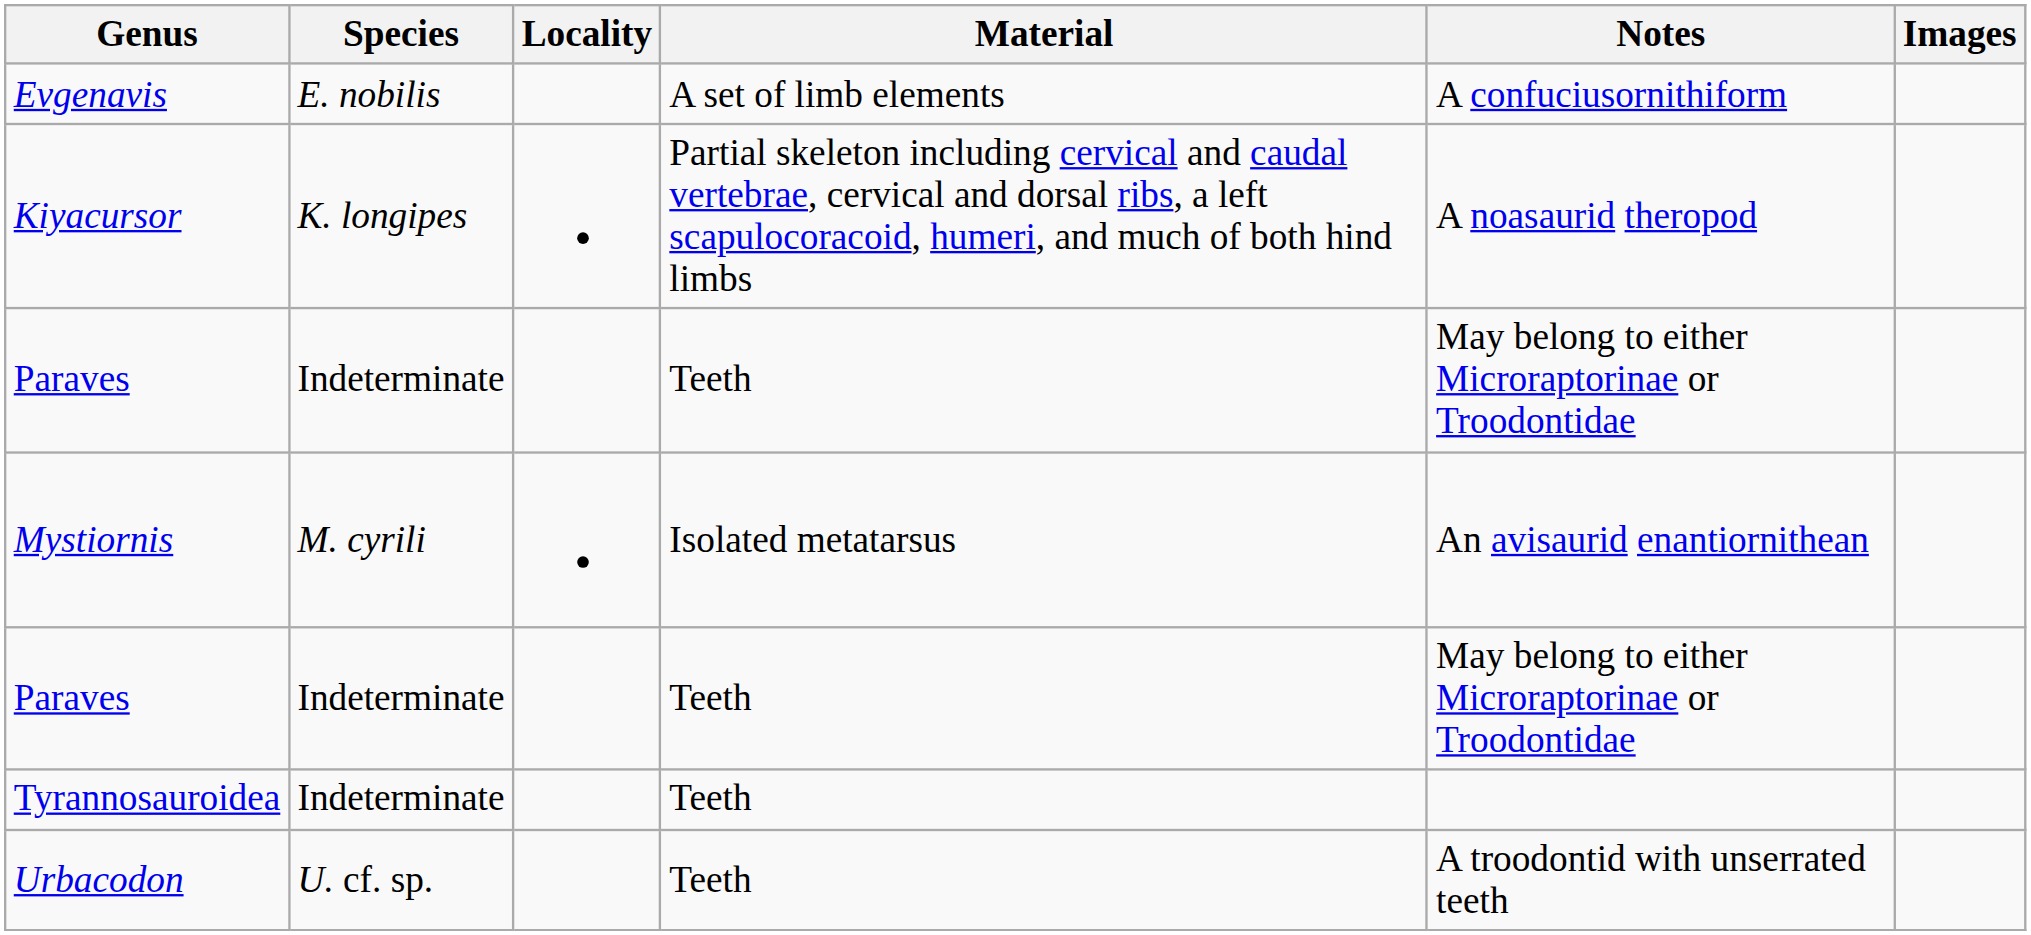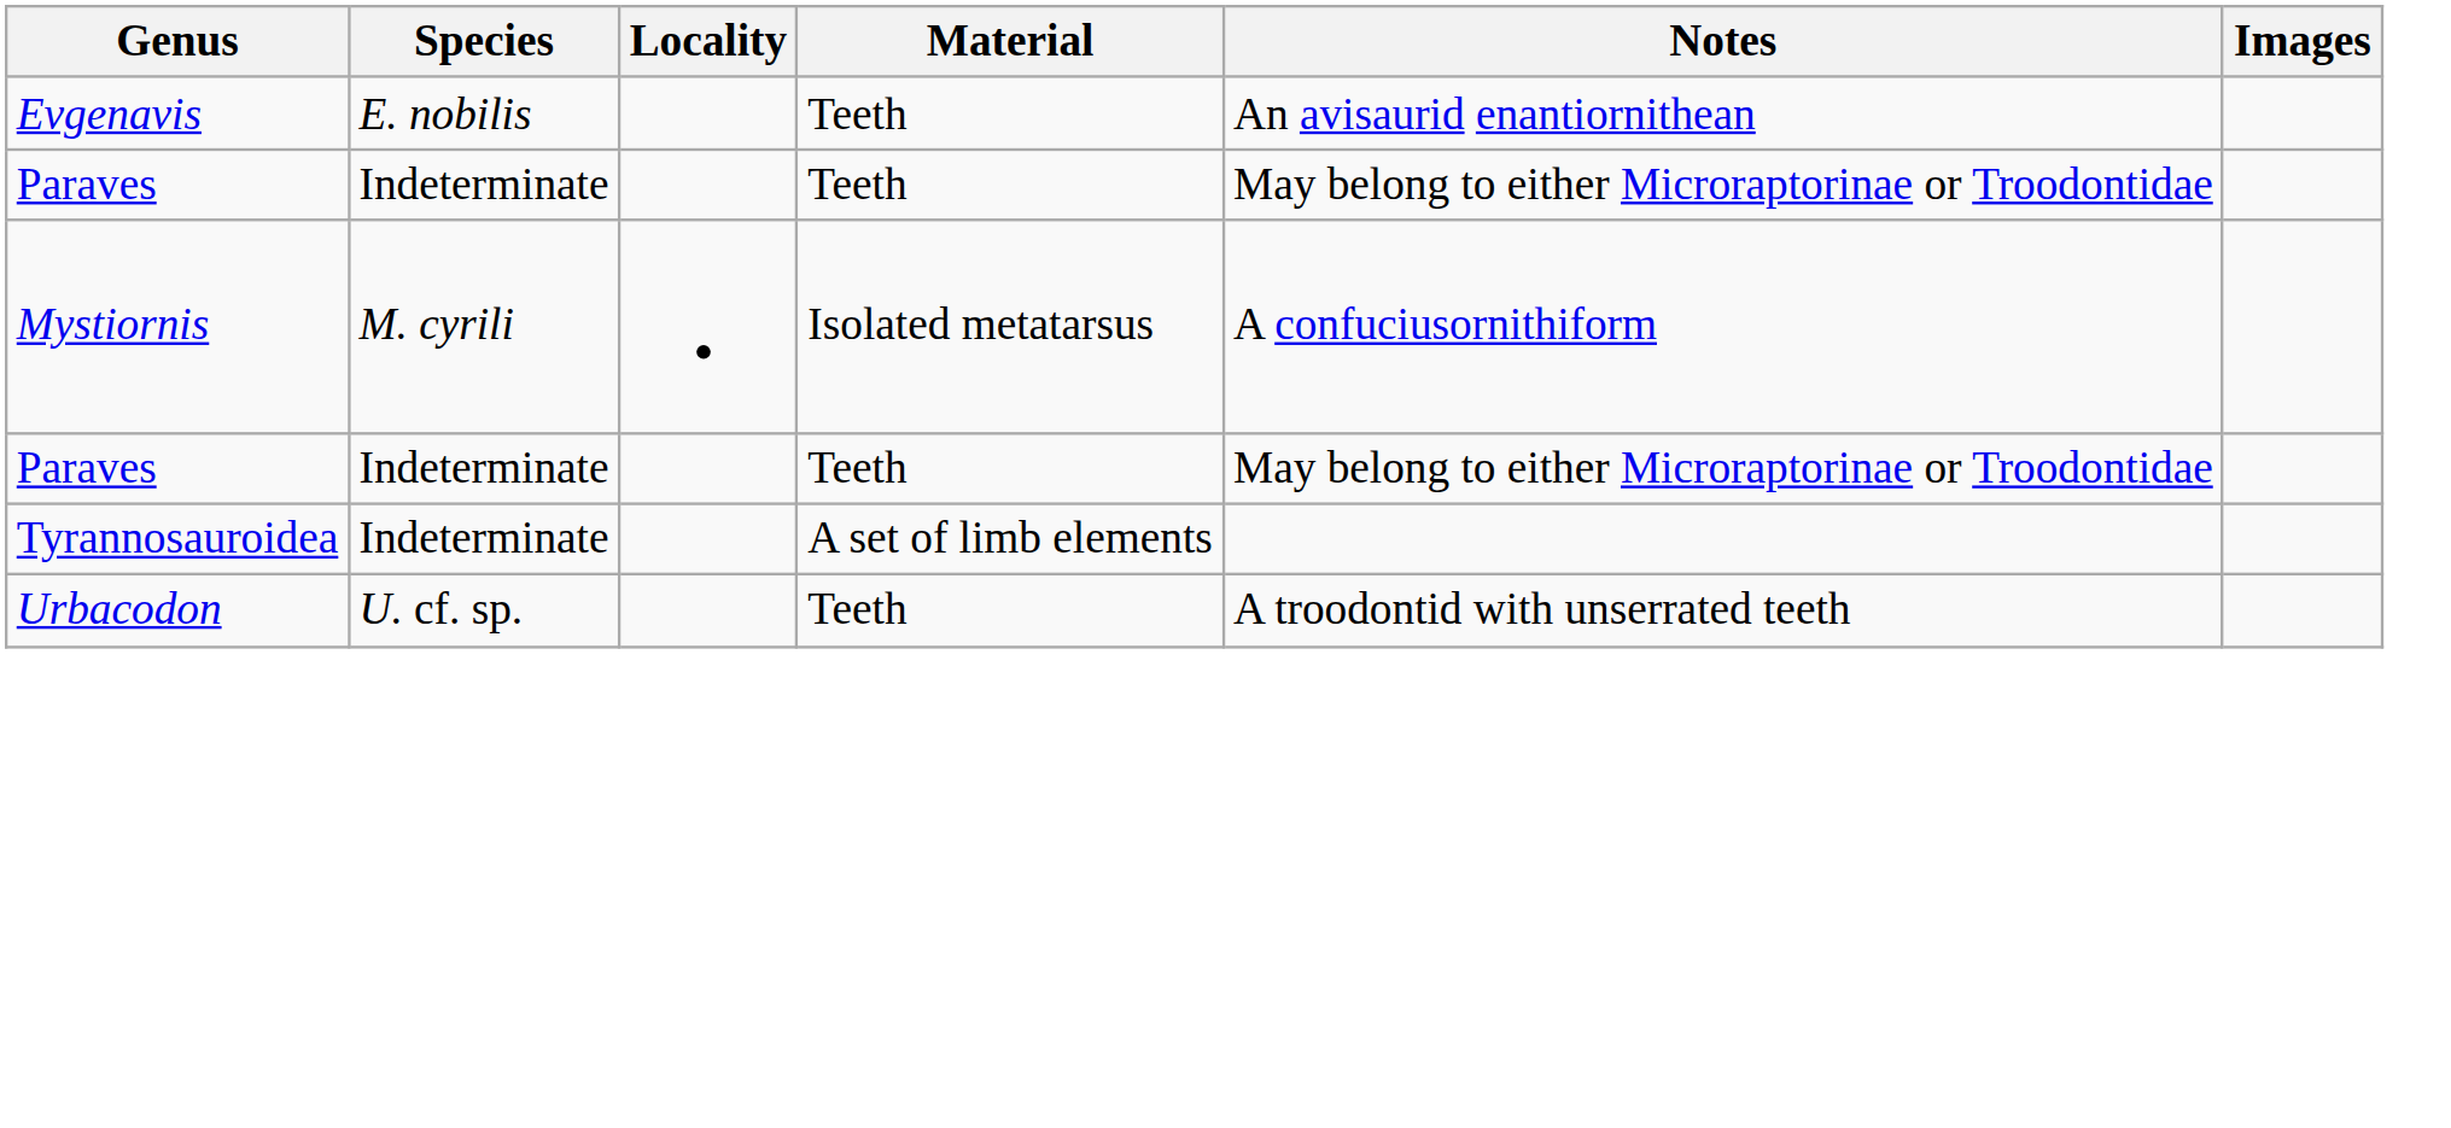 <table class="wikitable" align="center">
 <tr>
 <th>Genus</th>
 <th>Species</th>
 <th>Locality</th>
 <th>Material</th>
 <th>Notes</th>
 <th>Images</th>
 </tr>
 <tr>
 <td><em><a href='#'>Evgenavis</a></em></td>
 <td><em>E. nobilis</em></td>
 <td></td>
-<td>A set of limb elements</td>
-<td>A <a href='#'>confuciusornithiform</a></td>
-<td></td>
-</tr>
-<tr>
-<td><em><a href='#'>Kiyacursor</a></em></td>
-<td><em>K. longipes</em></td>
-<td><br><ul><li></li></ul></td>
-<td>Partial skeleton including <a href='#'>cervical</a> and <a href='#'>caudal vertebrae</a>, cervical and dorsal <a href='#'>ribs</a>, a left <a href='#'>scapulocoracoid</a>, <a href='#'>humeri</a>, and much of both hind limbs</td>
-<td>A <a href='#'>noasaurid</a> <a href='#'>theropod</a></td>
+<td>Teeth</td>
+<td>An <a href='#'>avisaurid</a> <a href='#'>enantiornithean</a></td>
 <td></td>
 </tr>
 <tr>
 <td><a href='#'>Paraves</a></td>
 <td>Indeterminate</td>
 <td></td>
 <td>Teeth</td>
 <td>May belong to either <a href='#'>Microraptorinae</a> or <a href='#'>Troodontidae</a></td>
 <td></td>
 </tr>
 <tr>
 <td><em><a href='#'>Mystiornis</a></em></td>
 <td><em>M. cyrili</em></td>
 <td><br><ul><li></li></ul></td>
 <td>Isolated metatarsus</td>
-<td>An <a href='#'>avisaurid</a> <a href='#'>enantiornithean</a></td>
+<td>A <a href='#'>confuciusornithiform</a></td>
 <td></td>
 </tr>
 <tr>
 <td><a href='#'>Paraves</a></td>
 <td>Indeterminate</td>
 <td></td>
 <td>Teeth</td>
 <td>May belong to either <a href='#'>Microraptorinae</a> or <a href='#'>Troodontidae</a></td>
 <td></td>
 </tr>
 <tr>
 <td><a href='#'>Tyrannosauroidea</a></td>
 <td>Indeterminate</td>
 <td></td>
-<td>Teeth</td>
+<td>A set of limb elements</td>
 <td></td>
 <td></td>
 </tr>
 <tr>
 <td><em><a href='#'>Urbacodon</a></em></td>
 <td><em>U.</em> cf. sp.</td>
 <td></td>
 <td>Teeth</td>
 <td>A troodontid with unserrated teeth</td>
 </tr>
 </table>
